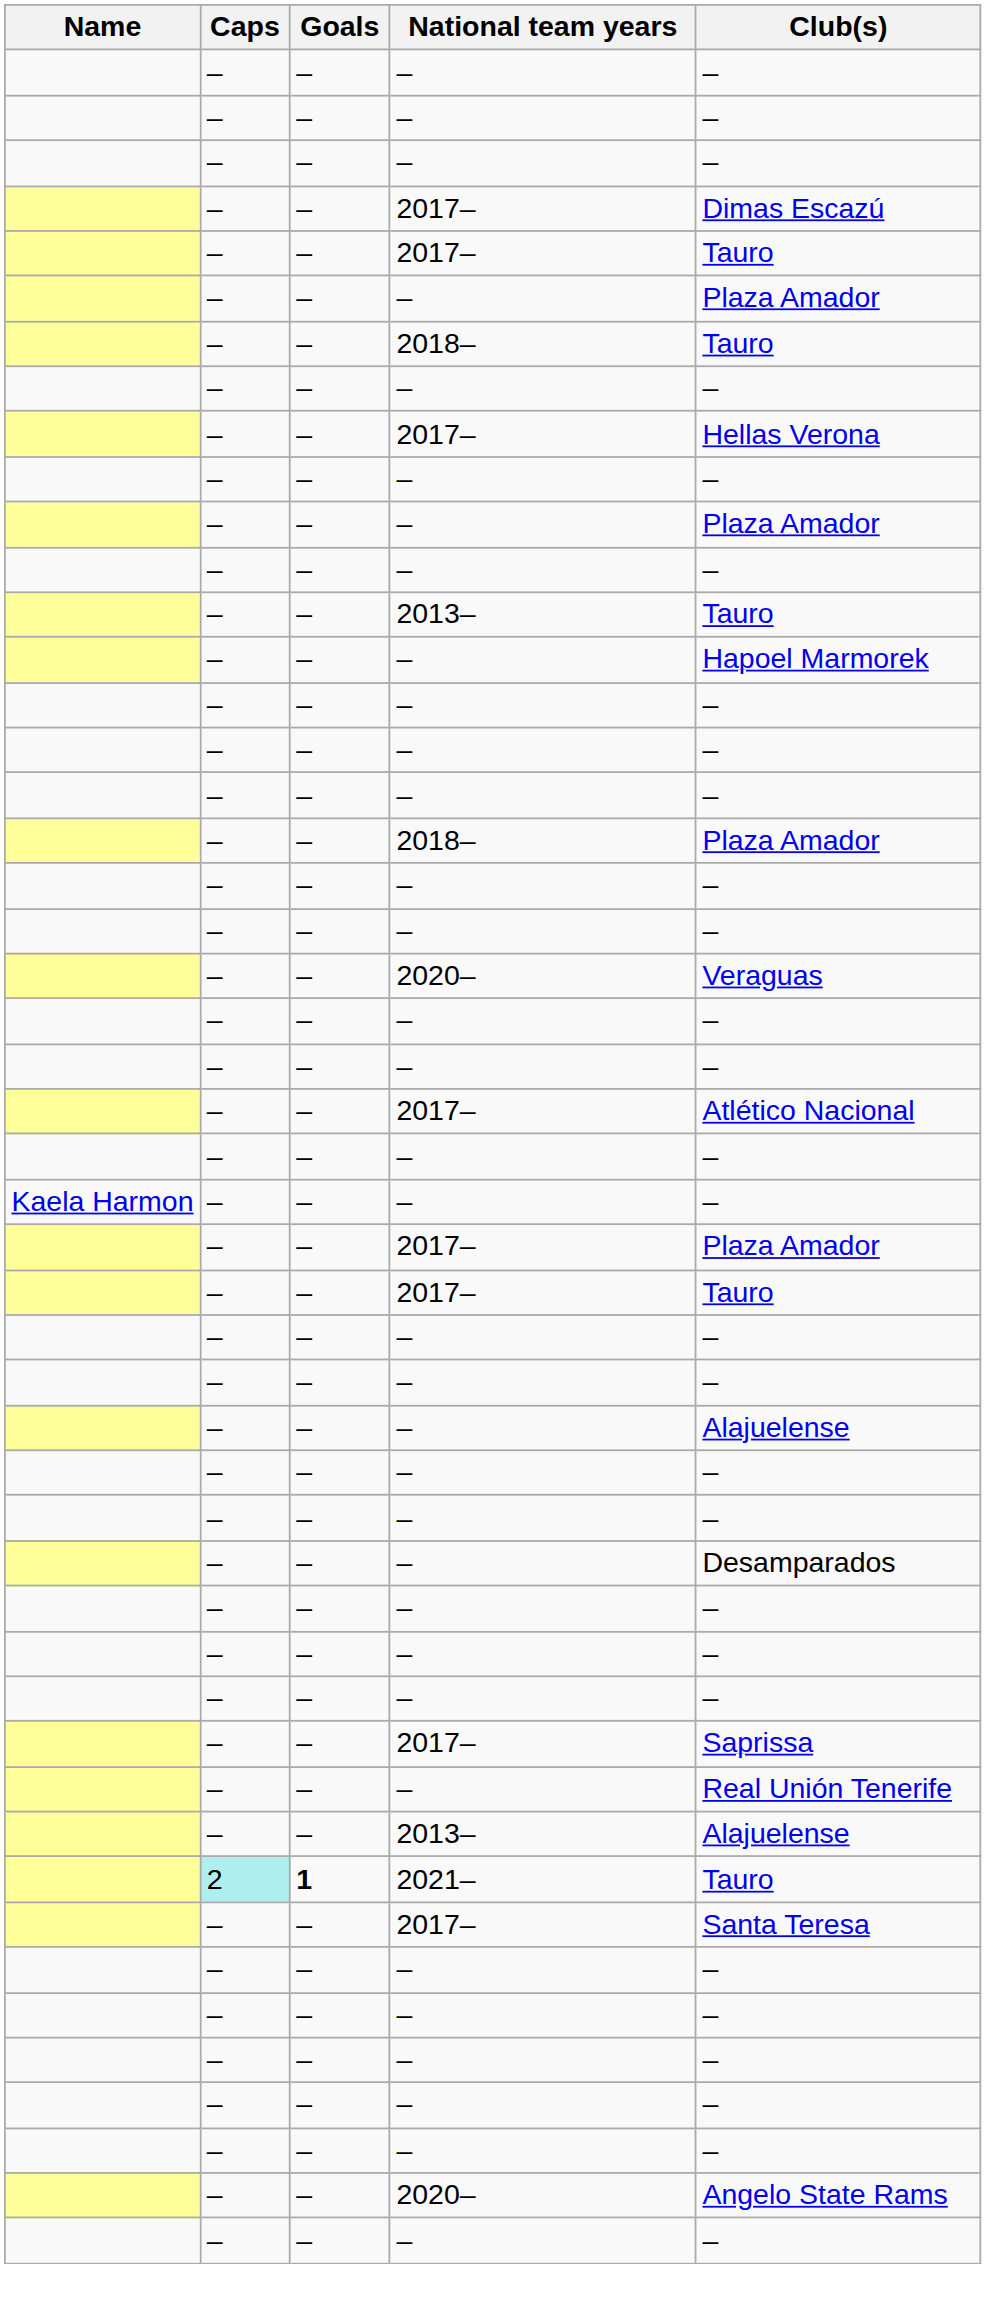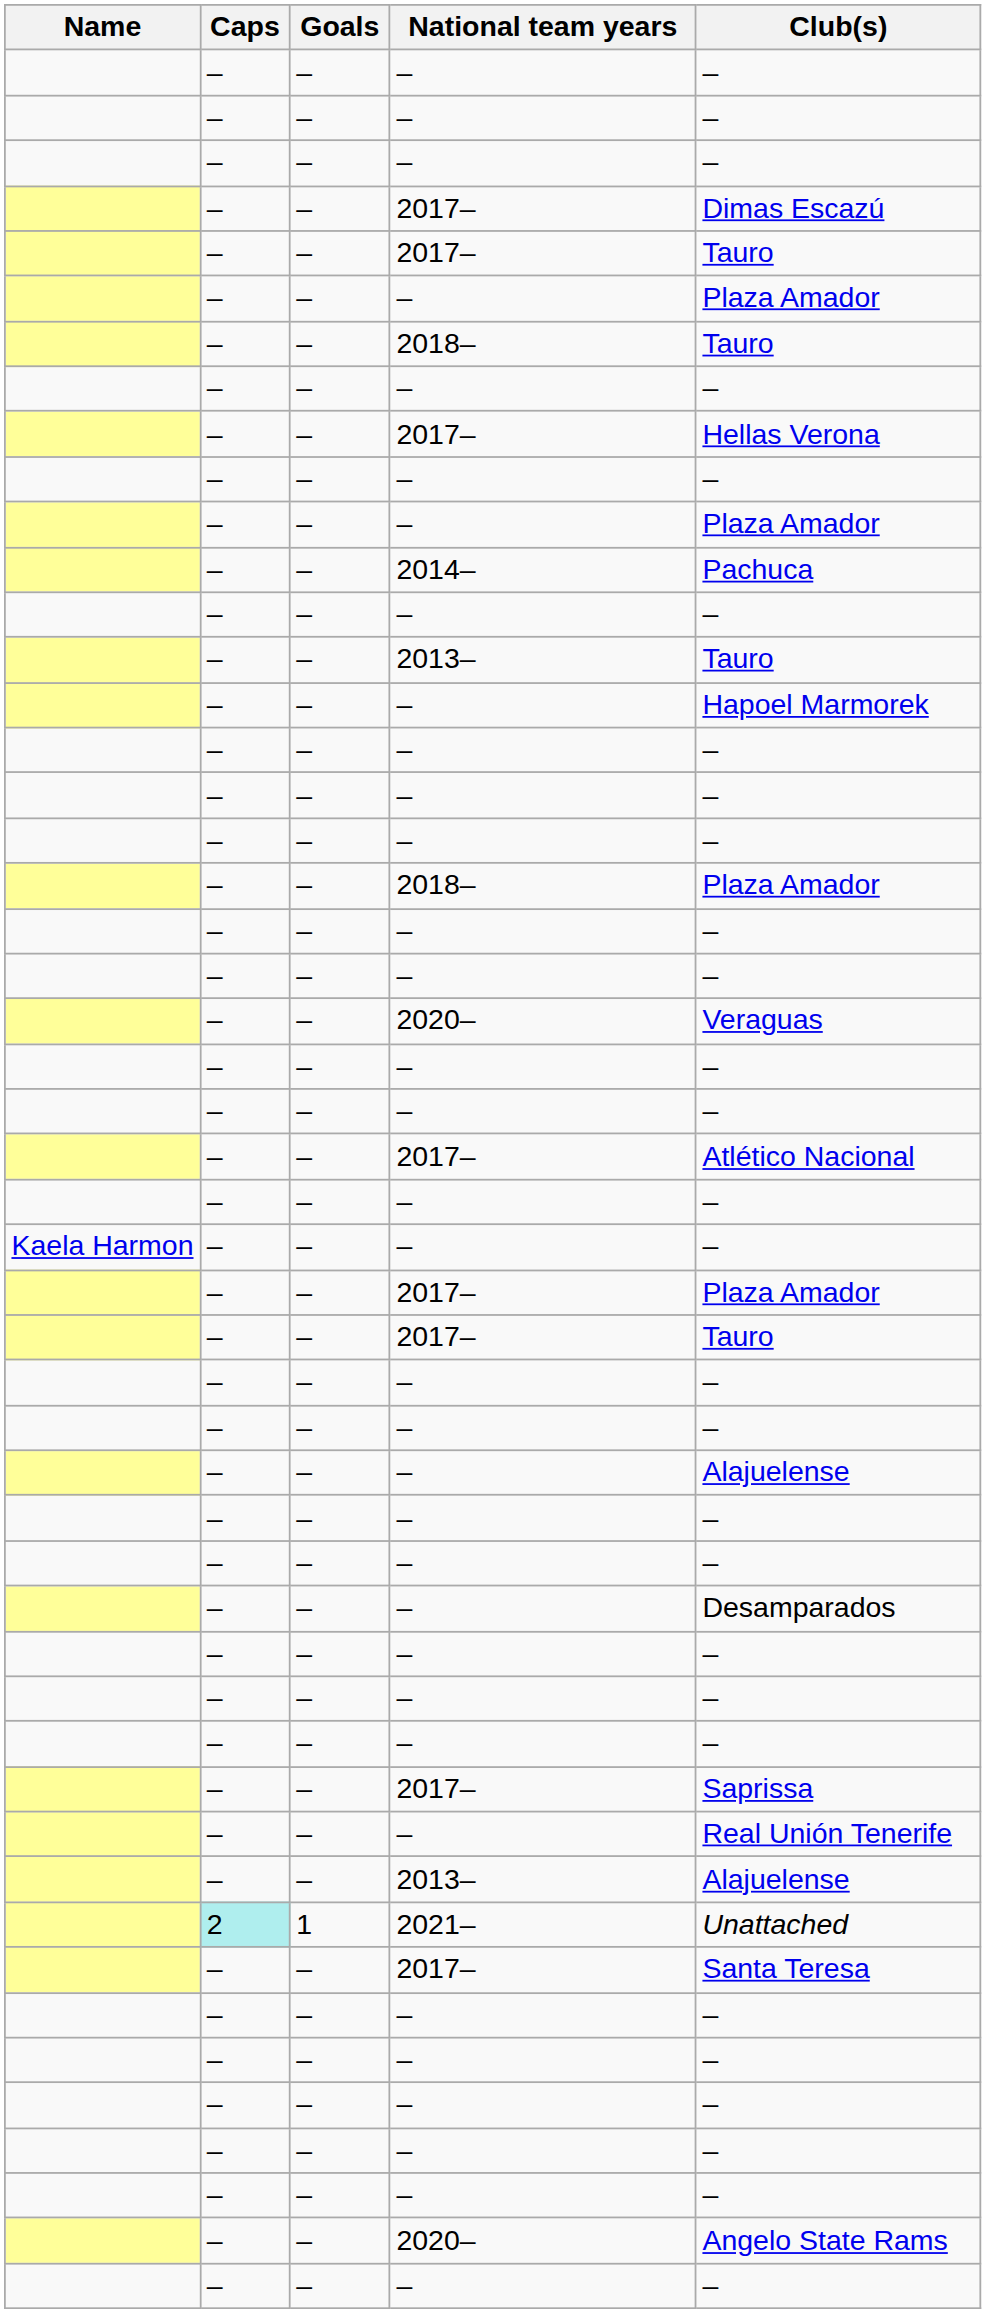 <table class="wikitable sortable">
 <tr>
 <th width="20%">Name</th>
 <th>Caps</th>
 <th>Goals</th>
 <th>National team years</th>
 <th>Club(s)</th>
 </tr>
 <tr>
 <td></td>
 <td>–</td>
 <td>–</td>
 <td>–</td>
 <td>–</td>
 </tr>
 <tr>
 <td></td>
 <td>–</td>
 <td>–</td>
 <td>–</td>
 <td>–</td>
 </tr>
 <tr>
 <td></td>
 <td>–</td>
 <td>–</td>
 <td>–</td>
 <td>–</td>
 </tr>
 <tr>
 <td scope="row" style="background-color:#FFFF99" align="left"><strong></strong></td>
 <td>–</td>
 <td>–</td>
 <td>2017–</td>
 <td> <a href='#'>Dimas Escazú</a></td>
 </tr>
 <tr>
 <td scope="row" style="background-color:#FFFF99" align="left"><strong></strong></td>
 <td>–</td>
 <td>–</td>
 <td>2017–</td>
 <td> <a href='#'>Tauro</a></td>
 </tr>
 <tr>
 <td scope="row" style="background-color:#FFFF99" align="left"><strong></strong></td>
 <td>–</td>
 <td>–</td>
 <td>–</td>
 <td> <a href='#'>Plaza Amador</a></td>
 </tr>
 <tr>
 <td scope="row" style="background-color:#FFFF99" align="left"><strong></strong></td>
 <td>–</td>
 <td>–</td>
 <td>2018–</td>
 <td> <a href='#'>Tauro</a></td>
 </tr>
 <tr>
 <td></td>
 <td>–</td>
 <td>–</td>
 <td>–</td>
 <td>–</td>
 </tr>
 <tr>
 <td scope="row" style="background-color:#FFFF99" align="left"><strong></strong></td>
 <td>–</td>
 <td>–</td>
 <td>2017–</td>
 <td> <a href='#'>Hellas Verona</a></td>
 </tr>
 <tr>
 <td></td>
 <td>–</td>
 <td>–</td>
 <td>–</td>
 <td>–</td>
 </tr>
 <tr>
 <td scope="row" style="background-color:#FFFF99" align="left"><strong></strong></td>
 <td>–</td>
 <td>–</td>
 <td>–</td>
 <td> <a href='#'>Plaza Amador</a></td>
+</tr>
+<tr>
+<td scope="row" style="background-color:#FFFF99" align="left"><strong></strong></td>
+<td>–</td>
+<td>–</td>
+<td>2014–</td>
+<td> <a href='#'>Pachuca</a></td>
 </tr>
 <tr>
 <td></td>
 <td>–</td>
 <td>–</td>
 <td>–</td>
 <td>–</td>
 </tr>
 <tr>
 <td scope="row" style="background-color:#FFFF99" align="left"><strong></strong></td>
 <td>–</td>
 <td>–</td>
 <td>2013–</td>
 <td> <a href='#'>Tauro</a></td>
 </tr>
 <tr>
 <td scope="row" style="background-color:#FFFF99" align="left"><strong></strong></td>
 <td>–</td>
 <td>–</td>
 <td>–</td>
 <td> <a href='#'>Hapoel Marmorek</a></td>
 </tr>
 <tr>
 <td></td>
 <td>–</td>
 <td>–</td>
 <td>–</td>
 <td>–</td>
 </tr>
 <tr>
 <td></td>
 <td>–</td>
 <td>–</td>
 <td>–</td>
 <td>–</td>
 </tr>
 <tr>
 <td></td>
 <td>–</td>
 <td>–</td>
 <td>–</td>
 <td>–</td>
 </tr>
 <tr>
 <td scope="row" style="background-color:#FFFF99" align="left"><strong></strong></td>
 <td>–</td>
 <td>–</td>
 <td>2018–</td>
 <td> <a href='#'>Plaza Amador</a></td>
 </tr>
 <tr>
 <td></td>
 <td>–</td>
 <td>–</td>
 <td>–</td>
 <td>–</td>
 </tr>
 <tr>
 <td></td>
 <td>–</td>
 <td>–</td>
 <td>–</td>
 <td>–</td>
 </tr>
 <tr>
 <td scope="row" style="background-color:#FFFF99" align="left"><strong></strong></td>
 <td>–</td>
 <td>–</td>
 <td>2020–</td>
 <td> <a href='#'>Veraguas</a></td>
 </tr>
 <tr>
 <td></td>
 <td>–</td>
 <td>–</td>
 <td>–</td>
 <td>–</td>
 </tr>
 <tr>
 <td></td>
 <td>–</td>
 <td>–</td>
 <td>–</td>
 <td>–</td>
 </tr>
 <tr>
 <td scope="row" style="background-color:#FFFF99" align="left"><strong></strong></td>
 <td>–</td>
 <td>–</td>
 <td>2017–</td>
 <td> <a href='#'>Atlético Nacional</a></td>
 </tr>
 <tr>
 <td></td>
 <td>–</td>
 <td>–</td>
 <td>–</td>
 <td>–</td>
 </tr>
 <tr>
 <td><a href='#'>Kaela Harmon</a></td>
 <td>–</td>
 <td>–</td>
 <td>–</td>
 <td>–</td>
 </tr>
 <tr>
 <td scope="row" style="background-color:#FFFF99" align="left"><strong></strong></td>
 <td>–</td>
 <td>–</td>
 <td>2017–</td>
 <td> <a href='#'>Plaza Amador</a></td>
 </tr>
 <tr>
 <td scope="row" style="background-color:#FFFF99" align="left"><strong></strong></td>
 <td>–</td>
 <td>–</td>
 <td>2017–</td>
 <td> <a href='#'>Tauro</a></td>
 </tr>
 <tr>
 <td></td>
 <td>–</td>
 <td>–</td>
 <td>–</td>
 <td>–</td>
 </tr>
 <tr>
 <td></td>
 <td>–</td>
 <td>–</td>
 <td>–</td>
 <td>–</td>
 </tr>
 <tr>
 <td scope="row" style="background-color:#FFFF99" align="left"><strong></strong></td>
 <td>–</td>
 <td>–</td>
 <td>–</td>
 <td> <a href='#'>Alajuelense</a></td>
 </tr>
 <tr>
 <td></td>
 <td>–</td>
 <td>–</td>
 <td>–</td>
 <td>–</td>
 </tr>
 <tr>
 <td></td>
 <td>–</td>
 <td>–</td>
 <td>–</td>
 <td>–</td>
 </tr>
 <tr>
 <td scope="row" style="background-color:#FFFF99" align="left"><strong></strong></td>
 <td>–</td>
 <td>–</td>
 <td>–</td>
 <td> Desamparados</td>
 </tr>
 <tr>
 <td></td>
 <td>–</td>
 <td>–</td>
 <td>–</td>
 <td>–</td>
 </tr>
 <tr>
 <td></td>
 <td>–</td>
 <td>–</td>
 <td>–</td>
 <td>–</td>
 </tr>
 <tr>
 <td></td>
 <td>–</td>
 <td>–</td>
 <td>–</td>
 <td>–</td>
 </tr>
 <tr>
 <td scope="row" style="background-color:#FFFF99" align="left"><strong></strong></td>
 <td>–</td>
 <td>–</td>
 <td>2017–</td>
 <td> <a href='#'>Saprissa</a></td>
 </tr>
 <tr>
 <td scope="row" style="background-color:#FFFF99" align="left"><strong></strong></td>
 <td>–</td>
 <td>–</td>
 <td>–</td>
 <td> <a href='#'>Real Unión Tenerife</a></td>
 </tr>
 <tr>
 <td scope="row" style="background-color:#FFFF99" align="left"><strong></strong></td>
 <td>–</td>
 <td>–</td>
 <td>2013–</td>
 <td> <a href='#'>Alajuelense</a></td>
 </tr>
 <tr>
 <td scope="row" style="background-color:#FFFF99" align="left"><strong></strong></td>
 <td style="background: paleturquoise;">2</td>
-<td><strong>1</strong></td>
+<td>1</td>
 <td>2021–</td>
-<td> <a href='#'>Tauro</a></td>
+<td><em>Unattached</em></td>
 </tr>
 <tr>
 <td scope="row" style="background-color:#FFFF99" align="left"><strong></strong></td>
 <td>–</td>
 <td>–</td>
 <td>2017–</td>
 <td> <a href='#'>Santa Teresa</a></td>
 </tr>
 <tr>
 <td></td>
 <td>–</td>
 <td>–</td>
 <td>–</td>
 <td>–</td>
 </tr>
 <tr>
 <td></td>
 <td>–</td>
 <td>–</td>
 <td>–</td>
 <td>–</td>
 </tr>
 <tr>
 <td></td>
 <td>–</td>
 <td>–</td>
 <td>–</td>
 <td>–</td>
 </tr>
 <tr>
 <td></td>
 <td>–</td>
 <td>–</td>
 <td>–</td>
 <td>–</td>
 </tr>
 <tr>
 <td></td>
 <td>–</td>
 <td>–</td>
 <td>–</td>
 <td>–</td>
 </tr>
 <tr>
 <td scope="row" style="background-color:#FFFF99" align="left"><strong></strong></td>
 <td>–</td>
 <td>–</td>
 <td>2020–</td>
 <td> <a href='#'>Angelo State Rams</a></td>
 </tr>
 <tr>
 <td></td>
 <td>–</td>
 <td>–</td>
 <td>–</td>
 <td>–</td>
 </tr>
 </table>
